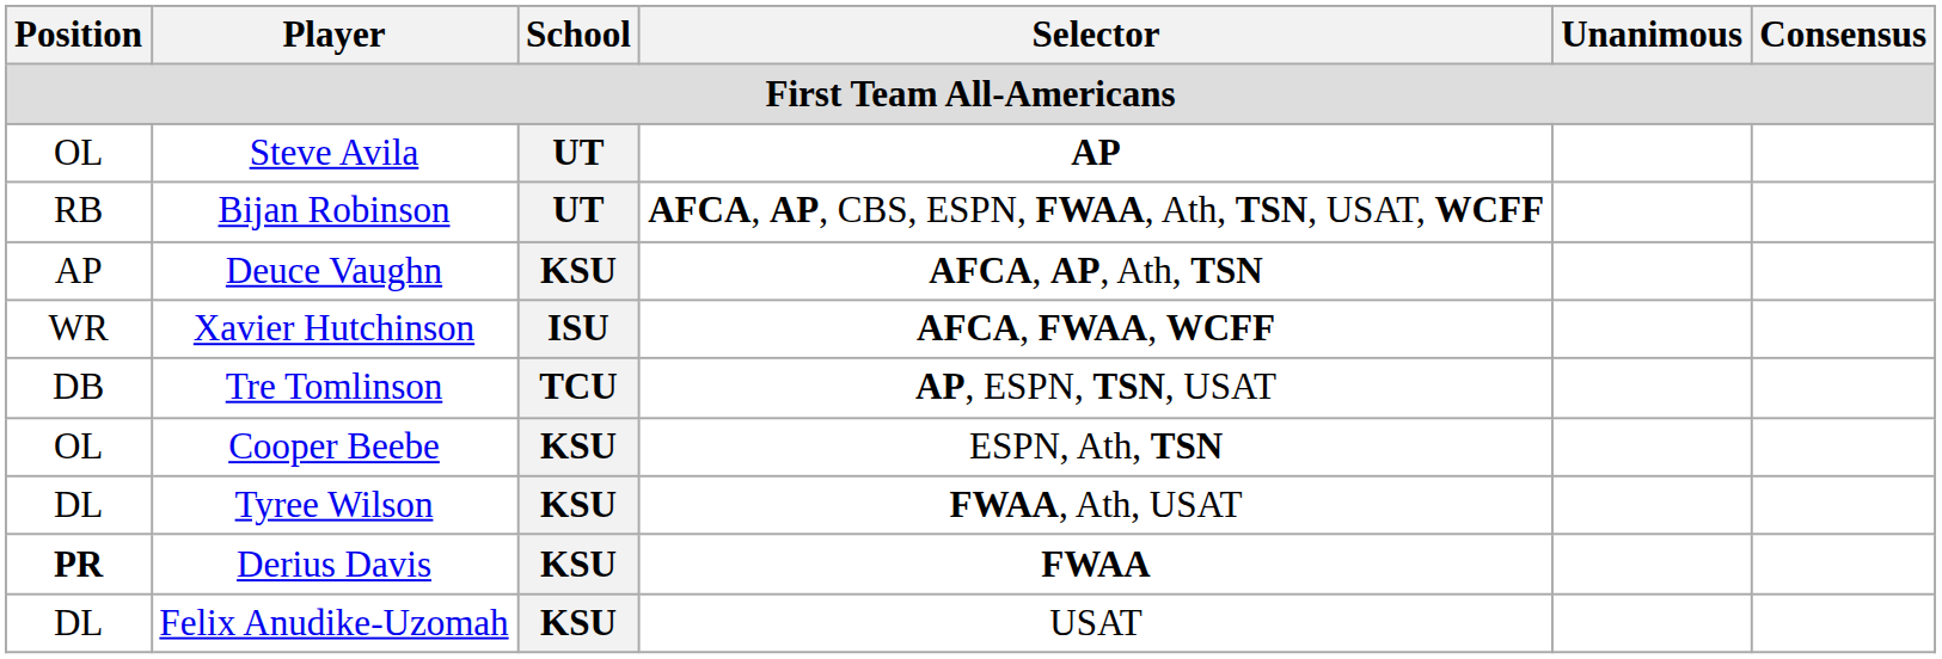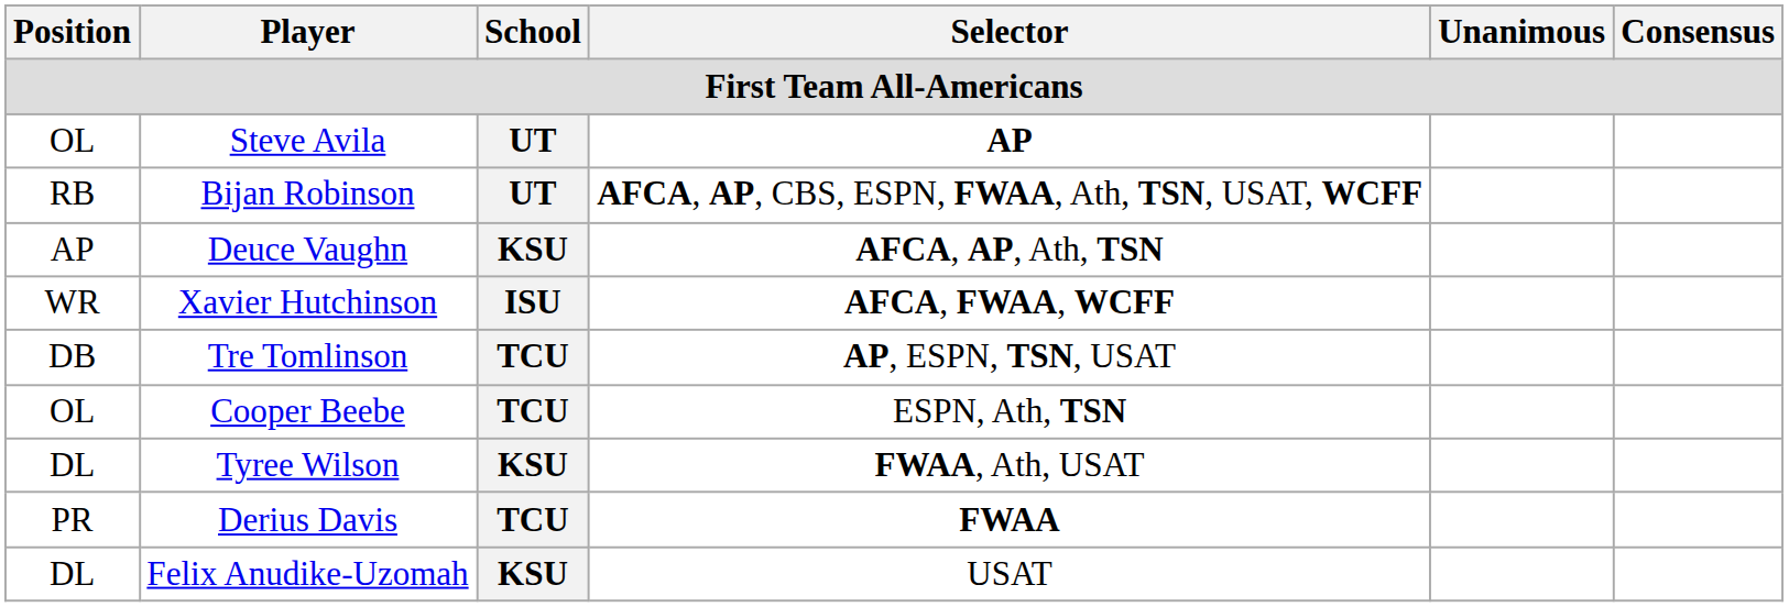 <table class="wikitable" border="0">
 <tr>
 <th>Position</th>
 <th>Player</th>
 <th>School</th>
 <th>Selector</th>
 <th>Unanimous</th>
 <th>Consensus</th>
 </tr>
 <tr>
 <td colspan="6" style="text-align:center; background:#ddd;"><strong>First Team All-Americans</strong></td>
 </tr>
 <tr style="text-align:center;">
 <td style="background:white">OL</td>
 <td style="background:white"><a href='#'>Steve Avila</a></td>
 <th>UT</th>
 <td style="background:white"><strong>AP</strong></td>
 <td style="background:white"></td>
 <td style="background:white"></td>
 </tr>
 <tr style="text-align:center;">
 <td style="background:white">RB</td>
 <td style="background:white"><a href='#'>Bijan Robinson</a></td>
 <th>UT</th>
 <td style="background:white"><strong>AFCA</strong>, <strong>AP</strong>, CBS, ESPN, <strong>FWAA</strong>, Ath, <strong>TSN</strong>, USAT, <strong>WCFF</strong></td>
 <td style="background:white"></td>
 <td style="background:white"></td>
 </tr>
 <tr style="text-align:center;">
 <td style="background:white">AP</td>
 <td style="background:white"><a href='#'>Deuce Vaughn</a></td>
 <th>KSU</th>
 <td style="background:white"><strong>AFCA</strong>, <strong>AP</strong>, Ath, <strong>TSN</strong></td>
 <td style="background:white"></td>
 <td style="background:white"></td>
 </tr>
 <tr style="text-align:center;">
 <td style="background:white">WR</td>
 <td style="background:white"><a href='#'>Xavier Hutchinson</a></td>
 <th>ISU</th>
 <td style="background:white"><strong>AFCA</strong>, <strong>FWAA</strong>, <strong>WCFF</strong></td>
 <td style="background:white"></td>
 <td style="background:white"></td>
 </tr>
 <tr style="text-align:center;">
 <td style="background:white">DB</td>
 <td style="background:white"><a href='#'>Tre Tomlinson</a></td>
 <th>TCU</th>
 <td style="background:white"><strong>AP</strong>, ESPN, <strong>TSN</strong>, USAT</td>
 <td style="background:white"></td>
 <td style="background:white"></td>
 </tr>
 <tr style="text-align:center;">
 <td style="background:white">OL</td>
 <td style="background:white"><a href='#'>Cooper Beebe</a></td>
-<th>KSU</th>
+<th>TCU</th>
 <td style="background:white">ESPN, Ath, <strong>TSN</strong></td>
 <td style="background:white"></td>
 <td style="background:white"></td>
 </tr>
 <tr style="text-align:center;">
 <td style="background:white">DL</td>
 <td style="background:white"><a href='#'>Tyree Wilson</a></td>
 <th>KSU</th>
 <td style="background:white"><strong>FWAA</strong>, Ath, USAT</td>
 <td style="background:white"></td>
 <td style="background:white"></td>
 </tr>
 <tr style="text-align:center;">
-<td style="background:white"><strong>PR</strong></td>
+<td style="background:white">PR</td>
 <td style="background:white"><a href='#'>Derius Davis</a></td>
-<th>KSU</th>
+<th>TCU</th>
 <td style="background:white"><strong>FWAA</strong></td>
 <td style="background:white"></td>
 <td style="background:white"></td>
 </tr>
 <tr style="text-align:center;">
 <td style="background:white">DL</td>
 <td style="background:white"><a href='#'>Felix Anudike-Uzomah</a></td>
 <th>KSU</th>
 <td style="background:white">USAT</td>
 <td style="background:white"></td>
 <td style="background:white"></td>
 </tr>
 </table>
